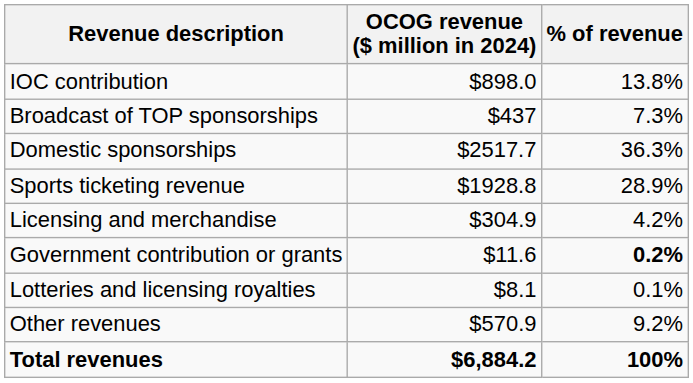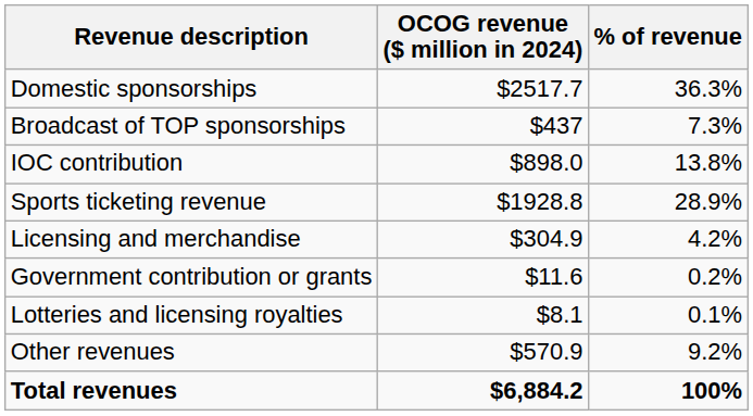 <table class="wikitable">
 <tr>
 <th>Revenue description</th>
 <th>OCOG revenue<br> ($ million in 2024)</th>
 <th>% of revenue</th>
 </tr>
 <tr>
-<td>IOC contribution</td>
-<td align=right>$898.0</td>
-<td align=right>13.8%</td>
+<td>Domestic sponsorships</td>
+<td align=right>$2517.7</td>
+<td align=right>36.3%</td>
 </tr>
 <tr>
 <td>Broadcast of TOP sponsorships</td>
 <td align=right>$437</td>
 <td align=right>7.3%</td>
 </tr>
 <tr>
-<td>Domestic sponsorships</td>
-<td align=right>$2517.7</td>
-<td align=right>36.3%</td>
+<td>IOC contribution</td>
+<td align=right>$898.0</td>
+<td align=right>13.8%</td>
 </tr>
 <tr>
 <td>Sports ticketing revenue</td>
 <td align=right>$1928.8</td>
 <td align=right>28.9%</td>
 </tr>
 <tr>
 <td>Licensing and merchandise</td>
 <td align=right>$304.9</td>
 <td align=right>4.2%</td>
 </tr>
 <tr>
 <td>Government contribution or grants</td>
 <td align=right>$11.6</td>
-<td align=right><strong>0.2%</strong></td>
+<td align=right>0.2%</td>
 </tr>
 <tr>
 <td>Lotteries and licensing royalties</td>
 <td align=right>$8.1</td>
 <td align=right>0.1%</td>
 </tr>
 <tr>
 <td>Other revenues</td>
 <td align=right>$570.9</td>
 <td align=right>9.2%</td>
 </tr>
 <tr>
 <td><strong>Total revenues</strong></td>
 <td align=right><strong>$6,884.2</strong></td>
 <td align=right><strong>100%</strong></td>
 </tr>
 </table>
